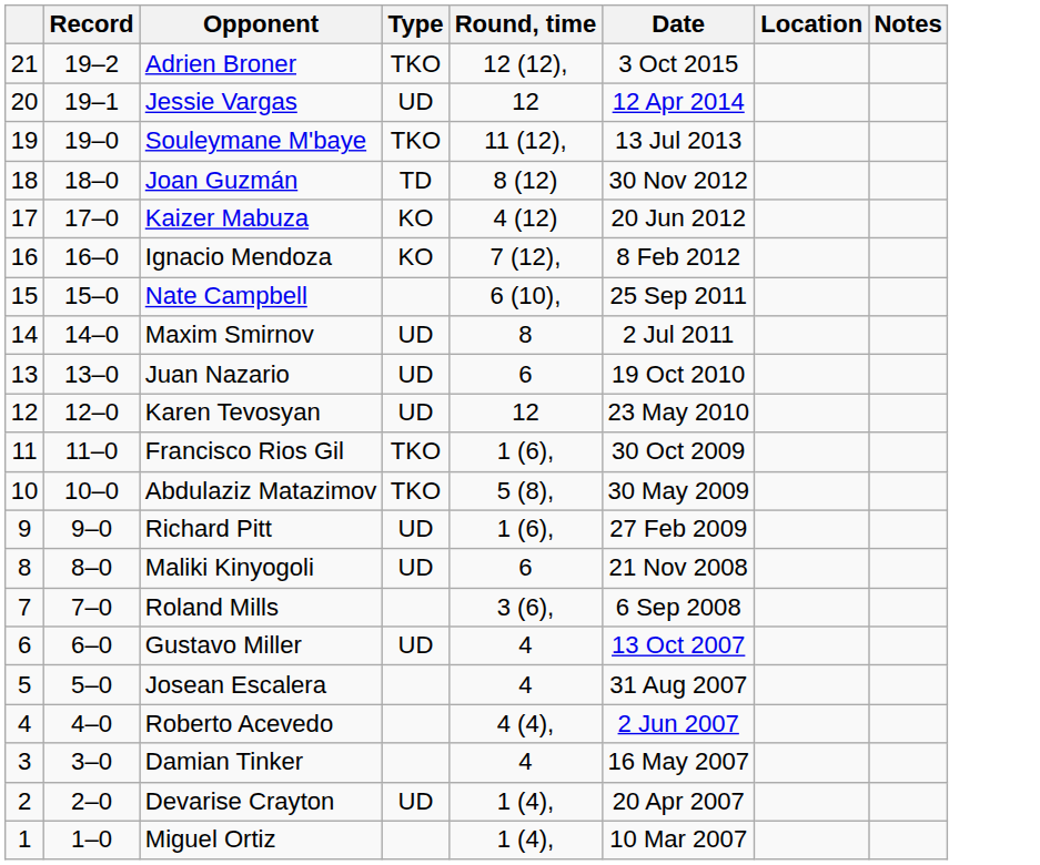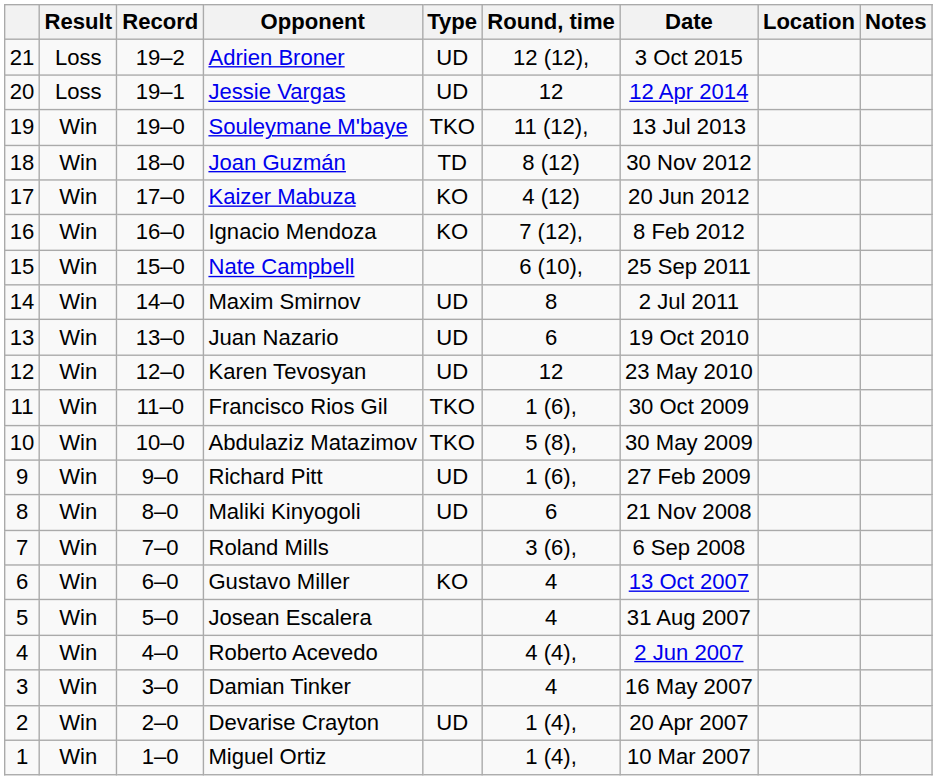 <table class="wikitable" style="text-align:center">
 <tr>
 <th></th>
+<th>Result</th>
 <th>Record</th>
 <th>Opponent</th>
 <th>Type</th>
 <th>Round, time</th>
 <th>Date</th>
 <th>Location</th>
 <th>Notes</th>
 </tr>
 <tr>
 <td>21</td>
+<td>Loss</td>
 <td>19–2</td>
 <td style="text-align:left;"> <a href='#'>Adrien Broner</a></td>
-<td>TKO</td>
+<td>UD</td>
 <td>12 (12), </td>
 <td>3 Oct 2015</td>
 <td style="text-align:left;"> </td>
 <td style="text-align:left;"></td>
 </tr>
 <tr>
 <td>20</td>
+<td>Loss</td>
 <td>19–1</td>
 <td style="text-align:left;"> <a href='#'>Jessie Vargas</a></td>
 <td>UD</td>
 <td>12</td>
 <td><a href='#'>12 Apr 2014</a></td>
 <td style="text-align:left;"> </td>
 <td style="text-align:left;"></td>
 </tr>
 <tr>
 <td>19</td>
+<td>Win</td>
 <td>19–0</td>
 <td style="text-align:left;"> <a href='#'>Souleymane M'baye</a></td>
 <td>TKO</td>
 <td>11 (12), </td>
 <td>13 Jul 2013</td>
 <td style="text-align:left;"> </td>
 <td style="text-align:left;"></td>
 </tr>
 <tr>
 <td>18</td>
+<td>Win</td>
 <td>18–0</td>
 <td style="text-align:left;"> <a href='#'>Joan Guzmán</a></td>
 <td>TD</td>
 <td>8 (12)</td>
 <td>30 Nov 2012</td>
 <td style="text-align:left;"> </td>
 <td style="text-align:left;"></td>
 </tr>
 <tr>
 <td>17</td>
+<td>Win</td>
 <td>17–0</td>
 <td style="text-align:left;"> <a href='#'>Kaizer Mabuza</a></td>
 <td>KO</td>
 <td>4 (12) </td>
 <td>20 Jun 2012</td>
 <td style="text-align:left;"> </td>
 <td style="text-align:left;"></td>
 </tr>
 <tr>
 <td>16</td>
+<td>Win</td>
 <td>16–0</td>
 <td style="text-align:left;"> Ignacio Mendoza</td>
 <td>KO</td>
 <td>7 (12), </td>
 <td>8 Feb 2012</td>
 <td style="text-align:left;"> </td>
 <td style="text-align:left;"></td>
 </tr>
 <tr>
 <td>15</td>
+<td>Win</td>
 <td>15–0</td>
 <td style="text-align:left;"> <a href='#'>Nate Campbell</a></td>
 <td></td>
 <td>6 (10), </td>
 <td>25 Sep 2011</td>
 <td style="text-align:left;"> </td>
 <td style="text-align:left;"></td>
 </tr>
 <tr>
 <td>14</td>
+<td>Win</td>
 <td>14–0</td>
 <td style="text-align:left;"> Maxim Smirnov</td>
 <td>UD</td>
 <td>8</td>
 <td>2 Jul 2011</td>
 <td style="text-align:left;"> </td>
 <td></td>
 </tr>
 <tr>
 <td>13</td>
+<td>Win</td>
 <td>13–0</td>
 <td style="text-align:left;"> Juan Nazario</td>
 <td>UD</td>
 <td>6</td>
 <td>19 Oct 2010</td>
 <td style="text-align:left;"> </td>
 <td></td>
 </tr>
 <tr>
 <td>12</td>
+<td>Win</td>
 <td>12–0</td>
 <td style="text-align:left;"> Karen Tevosyan</td>
 <td>UD</td>
 <td>12</td>
 <td>23 May 2010</td>
 <td style="text-align:left;"> </td>
 <td style="text-align:left;"></td>
 </tr>
 <tr>
 <td>11</td>
+<td>Win</td>
 <td>11–0</td>
 <td style="text-align:left;"> Francisco Rios Gil</td>
 <td>TKO</td>
 <td>1 (6), </td>
 <td>30 Oct 2009</td>
 <td style="text-align:left;"> </td>
 <td></td>
 </tr>
 <tr>
 <td>10</td>
+<td>Win</td>
 <td>10–0</td>
 <td style="text-align:left;"> Abdulaziz Matazimov</td>
 <td>TKO</td>
 <td>5 (8), </td>
 <td>30 May 2009</td>
 <td style="text-align:left;"> </td>
 <td></td>
 </tr>
 <tr>
 <td>9</td>
+<td>Win</td>
 <td>9–0</td>
 <td style="text-align:left;"> Richard Pitt</td>
 <td>UD</td>
 <td>1 (6), </td>
 <td>27 Feb 2009</td>
 <td style="text-align:left;"> </td>
 <td></td>
 </tr>
 <tr>
 <td>8</td>
+<td>Win</td>
 <td>8–0</td>
 <td style="text-align:left;"> Maliki Kinyogoli</td>
 <td>UD</td>
 <td>6</td>
 <td>21 Nov 2008</td>
 <td style="text-align:left;"> </td>
 <td></td>
 </tr>
 <tr>
 <td>7</td>
+<td>Win</td>
 <td>7–0</td>
 <td style="text-align:left;"> Roland Mills</td>
 <td></td>
 <td>3 (6), </td>
 <td>6 Sep 2008</td>
 <td style="text-align:left;"> </td>
 <td></td>
 </tr>
 <tr>
 <td>6</td>
+<td>Win</td>
 <td>6–0</td>
 <td style="text-align:left;"> Gustavo Miller</td>
-<td>UD</td>
+<td>KO</td>
 <td>4</td>
 <td><a href='#'>13 Oct 2007</a></td>
 <td style="text-align:left;"> </td>
 <td></td>
 </tr>
 <tr>
 <td>5</td>
+<td>Win</td>
 <td>5–0</td>
 <td style="text-align:left;"> Josean Escalera</td>
 <td></td>
 <td>4</td>
 <td>31 Aug 2007</td>
 <td style="text-align:left;"> </td>
 <td></td>
 </tr>
 <tr>
 <td>4</td>
+<td>Win</td>
 <td>4–0</td>
 <td style="text-align:left;"> Roberto Acevedo</td>
 <td></td>
 <td>4 (4), </td>
 <td><a href='#'>2 Jun 2007</a></td>
 <td style="text-align:left;"> </td>
 <td style="text-align:left;"></td>
 </tr>
 <tr>
 <td>3</td>
+<td>Win</td>
 <td>3–0</td>
 <td style="text-align:left;"> Damian Tinker</td>
 <td></td>
 <td>4</td>
 <td>16 May 2007</td>
 <td style="text-align:left;"> </td>
 <td></td>
 </tr>
 <tr>
 <td>2</td>
+<td>Win</td>
 <td>2–0</td>
 <td style="text-align:left;"> Devarise Crayton</td>
 <td>UD</td>
 <td>1 (4), </td>
 <td>20 Apr 2007</td>
 <td style="text-align:left;"> </td>
 <td></td>
 </tr>
 <tr>
 <td>1</td>
+<td>Win</td>
 <td>1–0</td>
 <td style="text-align:left;"> Miguel Ortiz</td>
 <td></td>
 <td>1 (4), </td>
 <td>10 Mar 2007</td>
 <td style="text-align:left;"> </td>
 <td></td>
 </tr>
 </table>
